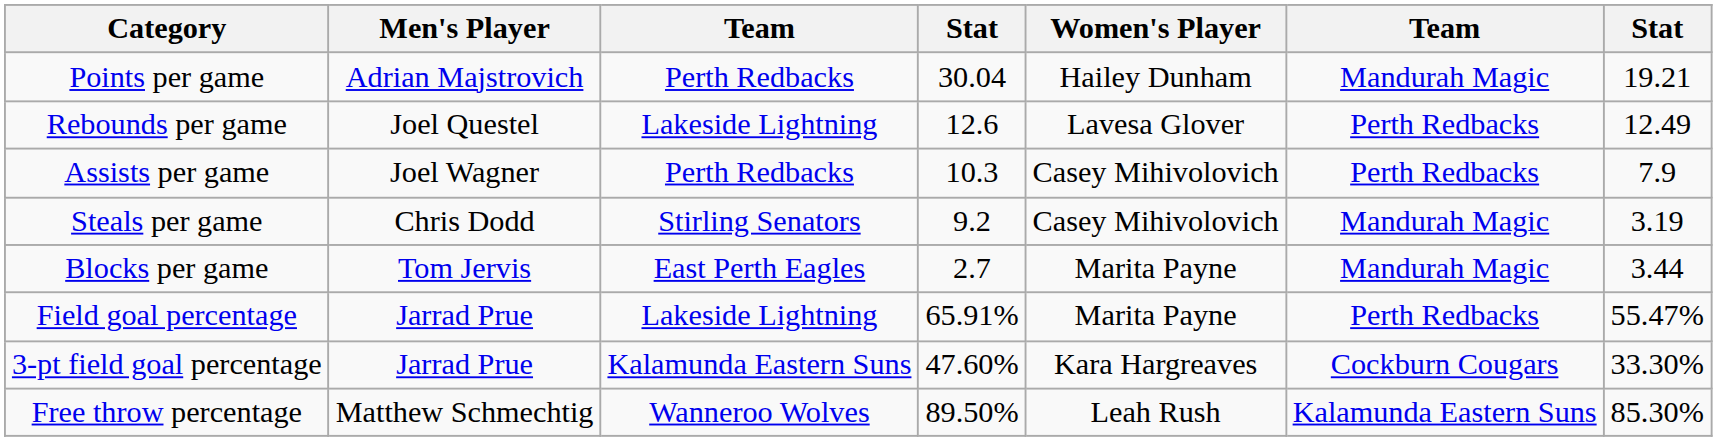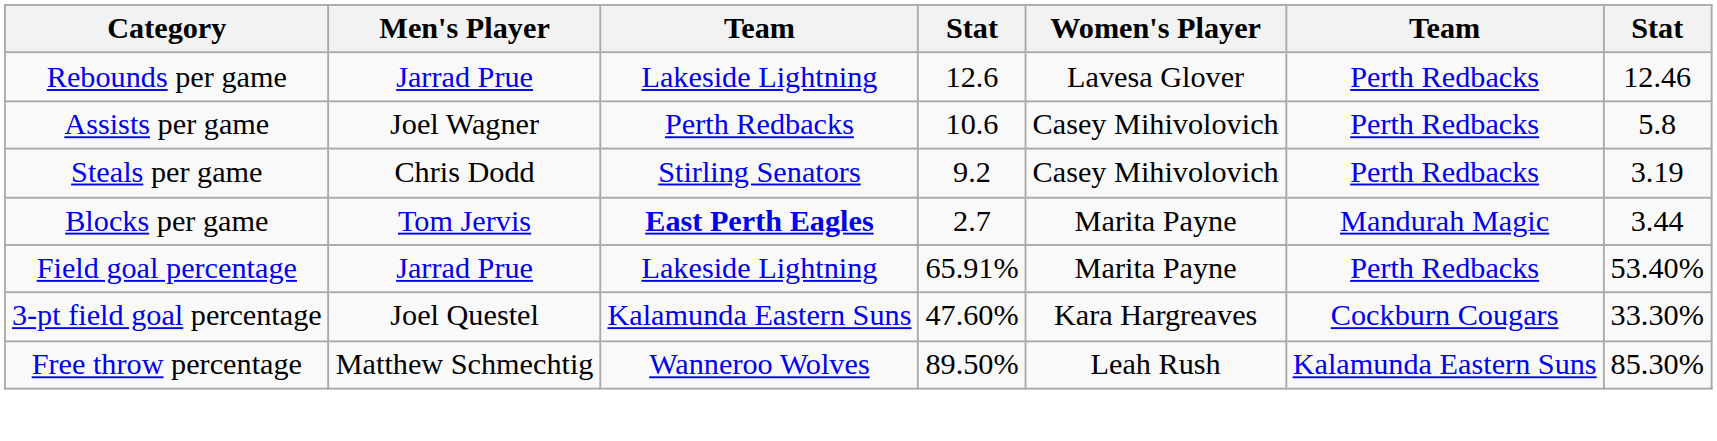 <table class="wikitable" style="text-align:center">
 <tr>
 <th>Category</th>
 <th>Men's Player</th>
 <th>Team</th>
 <th>Stat</th>
 <th>Women's Player</th>
 <th>Team</th>
 <th>Stat</th>
 </tr>
 <tr>
-<td><a href='#'>Points</a> per game</td>
-<td><a href='#'>Adrian Majstrovich</a></td>
-<td><a href='#'>Perth Redbacks</a></td>
-<td>30.04</td>
-<td>Hailey Dunham</td>
-<td><a href='#'>Mandurah Magic</a></td>
-<td>19.21</td>
-</tr>
-<tr>
 <td><a href='#'>Rebounds</a> per game</td>
-<td>Joel Questel</td>
+<td><a href='#'>Jarrad Prue</a></td>
 <td><a href='#'>Lakeside Lightning</a></td>
 <td>12.6</td>
 <td>Lavesa Glover</td>
 <td><a href='#'>Perth Redbacks</a></td>
-<td>12.49</td>
+<td>12.46</td>
 </tr>
 <tr>
 <td><a href='#'>Assists</a> per game</td>
 <td>Joel Wagner</td>
 <td><a href='#'>Perth Redbacks</a></td>
-<td>10.3</td>
+<td>10.6</td>
 <td>Casey Mihivolovich</td>
 <td><a href='#'>Perth Redbacks</a></td>
-<td>7.9</td>
+<td>5.8</td>
 </tr>
 <tr>
 <td><a href='#'>Steals</a> per game</td>
 <td>Chris Dodd</td>
 <td><a href='#'>Stirling Senators</a></td>
 <td>9.2</td>
 <td>Casey Mihivolovich</td>
-<td><a href='#'>Mandurah Magic</a></td>
+<td><a href='#'>Perth Redbacks</a></td>
 <td>3.19</td>
 </tr>
 <tr>
 <td><a href='#'>Blocks</a> per game</td>
 <td><a href='#'>Tom Jervis</a></td>
-<td><a href='#'>East Perth Eagles</a></td>
+<td><strong><a href='#'>East Perth Eagles</a></strong></td>
 <td>2.7</td>
 <td>Marita Payne</td>
 <td><a href='#'>Mandurah Magic</a></td>
 <td>3.44</td>
 </tr>
 <tr>
 <td><a href='#'>Field goal percentage</a></td>
 <td><a href='#'>Jarrad Prue</a></td>
 <td><a href='#'>Lakeside Lightning</a></td>
 <td>65.91%</td>
 <td>Marita Payne</td>
 <td><a href='#'>Perth Redbacks</a></td>
-<td>55.47%</td>
+<td>53.40%</td>
 </tr>
 <tr>
 <td><a href='#'>3-pt field goal</a> percentage</td>
-<td><a href='#'>Jarrad Prue</a></td>
+<td>Joel Questel</td>
 <td><a href='#'>Kalamunda Eastern Suns</a></td>
 <td>47.60%</td>
 <td>Kara Hargreaves</td>
 <td><a href='#'>Cockburn Cougars</a></td>
 <td>33.30%</td>
 </tr>
 <tr>
 <td><a href='#'>Free throw</a> percentage</td>
 <td>Matthew Schmechtig</td>
 <td><a href='#'>Wanneroo Wolves</a></td>
 <td>89.50%</td>
 <td>Leah Rush</td>
 <td><a href='#'>Kalamunda Eastern Suns</a></td>
 <td>85.30%</td>
 </tr>
 </table>
